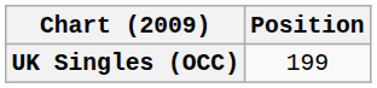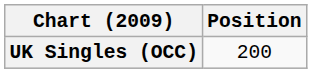 <table class="wikitable plainrowheaders" style="text-align:center">
 <tr>
 <th scope="col">Chart (2009)</th>
 <th scope="col">Position</th>
 </tr>
 <tr>
 <th scope="row">UK Singles (OCC)</th>
-<td>199</td>
+<td>200</td>
 </tr>
 </table>
